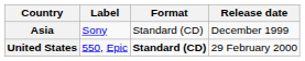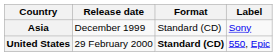 <table class="wikitable plainrowheaders">
 <tr>
 <th>Country</th>
+<th>Release date</th>
+<th>Format</th>
 <th>Label</th>
-<th>Format</th>
-<th>Release date</th>
 </tr>
 <tr>
 <th scope="row">Asia</th>
+<td>December 1999</td>
+<td>Standard (CD)</td>
 <td><a href='#'>Sony</a></td>
-<td>Standard (CD)</td>
-<td>December 1999</td>
 </tr>
 <tr>
 <th scope="row">United States</th>
+<td>29 February 2000</td>
+<td><strong>Standard (CD)</strong></td>
 <td><a href='#'>550</a>, <a href='#'>Epic</a></td>
-<td><strong>Standard (CD)</strong></td>
-<td>29 February 2000</td>
 </tr>
 </table>
